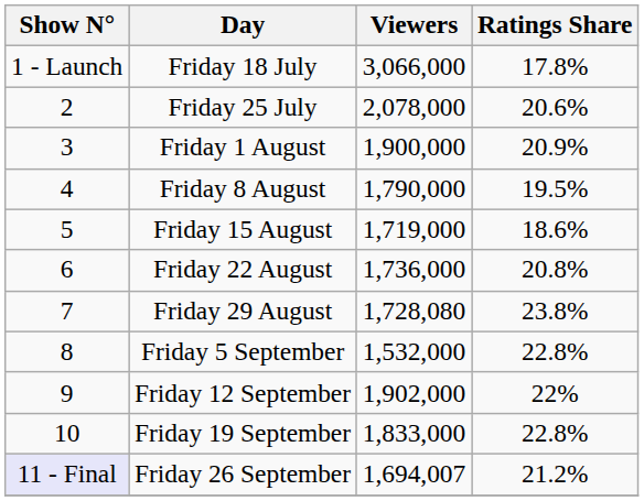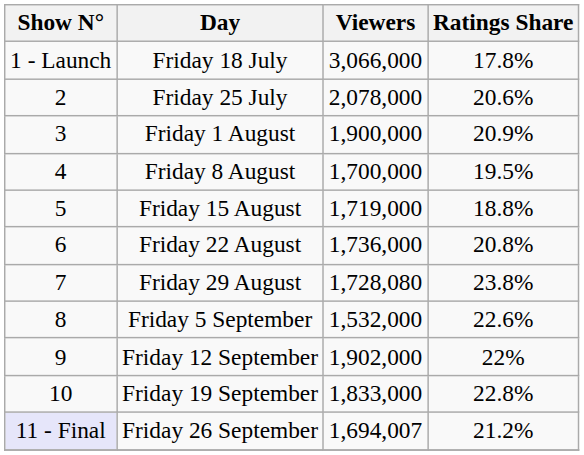 <table class="wikitable sortable centre" style="text-align:center;font-size:100%;">
 <tr>
 <th>Show N°</th>
 <th>Day</th>
 <th>Viewers</th>
 <th>Ratings Share</th>
 </tr>
 <tr>
 <td>1 - Launch</td>
 <td>Friday 18 July</td>
 <td>3,066,000</td>
 <td>17.8%</td>
 </tr>
 <tr>
 <td>2</td>
 <td>Friday 25 July</td>
 <td>2,078,000</td>
 <td>20.6%</td>
 </tr>
 <tr>
 <td>3</td>
 <td>Friday 1 August</td>
 <td>1,900,000</td>
 <td>20.9%</td>
 </tr>
 <tr>
 <td>4</td>
 <td>Friday 8 August</td>
-<td>1,790,000</td>
+<td>1,700,000</td>
 <td>19.5%</td>
 </tr>
 <tr>
 <td>5</td>
 <td>Friday 15 August</td>
 <td>1,719,000</td>
-<td>18.6%</td>
+<td>18.8%</td>
 </tr>
 <tr>
 <td>6</td>
 <td>Friday 22 August</td>
 <td>1,736,000</td>
 <td>20.8%</td>
 </tr>
 <tr>
 <td>7</td>
 <td>Friday 29 August</td>
 <td>1,728,080</td>
 <td>23.8%</td>
 </tr>
 <tr>
 <td>8</td>
 <td>Friday 5 September</td>
 <td>1,532,000</td>
-<td>22.8%</td>
+<td>22.6%</td>
 </tr>
 <tr>
 <td>9</td>
 <td>Friday 12 September</td>
 <td>1,902,000</td>
 <td>22%</td>
 </tr>
 <tr>
 <td>10</td>
 <td>Friday 19 September</td>
 <td>1,833,000</td>
 <td>22.8%</td>
 </tr>
 <tr>
 <td style="background: lavender;">11 - Final</td>
 <td>Friday 26 September</td>
 <td>1,694,007</td>
 <td>21.2%</td>
 </tr>
 <tr>
 </tr>
 </table>
